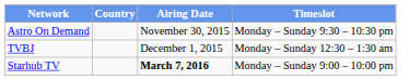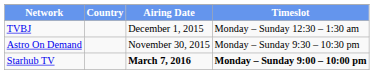 <table class="wikitable">
 <tr style="background:cornflowerblue; color:white" align="center">
 </tr>
 <tr>
 <th style="background:cornflowerblue; color:white" align="center">Network</th>
 <th style="background:cornflowerblue; color:white" align="center">Country</th>
 <th style="background:cornflowerblue; color:white" align="center">Airing Date</th>
 <th style="background:cornflowerblue; color:white" align="center">Timeslot</th>
 </tr>
 <tr>
+<td><a href='#'>TVBJ</a></td>
+<td></td>
+<td>December 1, 2015</td>
+<td>Monday – Sunday 12:30 – 1:30 am</td>
+</tr>
+<tr>
 <td><a href='#'>Astro On Demand</a></td>
 <td></td>
 <td>November 30, 2015</td>
 <td>Monday – Sunday 9:30 – 10:30 pm</td>
 </tr>
 <tr>
-<td><a href='#'>TVBJ</a></td>
-<td></td>
-<td>December 1, 2015</td>
-<td>Monday – Sunday 12:30 – 1:30 am</td>
-</tr>
-<tr>
 <td><a href='#'>Starhub TV</a></td>
 <td></td>
 <td><strong>March 7, 2016</strong></td>
-<td>Monday – Sunday 9:00 – 10:00 pm</td>
+<td><strong>Monday – Sunday 9:00 – 10:00 pm</strong></td>
 </tr>
 </table>
